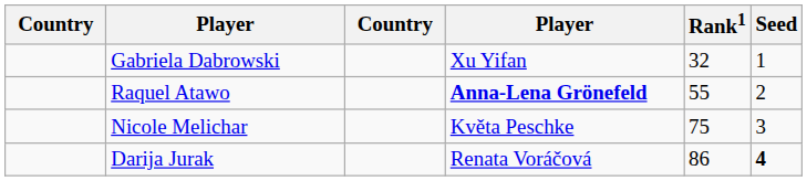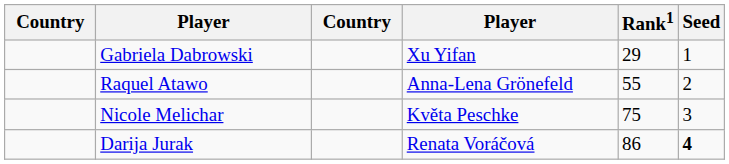 <table class="sortable wikitable">
 <tr>
 <th width="70">Country</th>
 <th width="175">Player</th>
 <th width="70">Country</th>
 <th width="175">Player</th>
 <th>Rank<sup>1</sup></th>
 <th>Seed</th>
 </tr>
 <tr>
 <td></td>
 <td><a href='#'>Gabriela Dabrowski</a></td>
 <td></td>
 <td><a href='#'>Xu Yifan</a></td>
-<td>32</td>
+<td>29</td>
 <td>1</td>
 </tr>
 <tr>
 <td></td>
 <td><a href='#'>Raquel Atawo</a></td>
 <td></td>
-<td><strong><a href='#'>Anna-Lena Grönefeld</a></strong></td>
+<td><a href='#'>Anna-Lena Grönefeld</a></td>
 <td>55</td>
 <td>2</td>
 </tr>
 <tr>
 <td></td>
 <td><a href='#'>Nicole Melichar</a></td>
 <td></td>
 <td><a href='#'>Květa Peschke</a></td>
 <td>75</td>
 <td>3</td>
 </tr>
 <tr>
 <td></td>
 <td><a href='#'>Darija Jurak</a></td>
 <td></td>
 <td><a href='#'>Renata Voráčová</a></td>
 <td>86</td>
 <td><strong>4</strong></td>
 </tr>
 </table>
